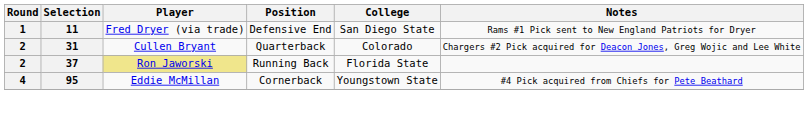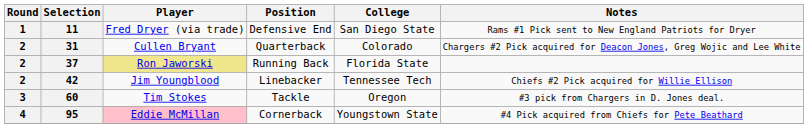 <table class="wikitable" style="font-size: 95%; text-align: center;">
 <tr>
 <th>Round</th>
 <th>Selection</th>
 <th>Player</th>
 <th>Position</th>
 <th>College</th>
 <th>Notes</th>
 </tr>
 <tr>
 <th align=center>1</th>
 <th>11</th>
 <td><a href='#'>Fred Dryer</a> (via trade)</td>
 <td>Defensive End</td>
 <td>San Diego State</td>
 <td><small> Rams #1 Pick sent to New England Patriots for Dryer</small></td>
 </tr>
 <tr>
 <th>2</th>
 <th>31</th>
 <td><a href='#'>Cullen Bryant</a></td>
 <td>Quarterback</td>
 <td>Colorado</td>
 <td><small> Chargers #2 Pick acquired for <a href='#'>Deacon Jones</a>, Greg Wojic and Lee White</small></td>
 </tr>
 <tr>
 <th>2</th>
 <th>37</th>
 <td style="background: khaki;"><a href='#'>Ron Jaworski</a></td>
 <td>Running Back</td>
 <td>Florida State</td>
 <td></td>
 </tr>
 <tr>
+<th>2</th>
+<th>42</th>
+<td><a href='#'>Jim Youngblood</a></td>
+<td>Linebacker</td>
+<td>Tennessee Tech</td>
+<td><small> Chiefs #2 Pick acquired for <a href='#'>Willie Ellison</a></small></td>
+</tr>
+<tr>
+<th>3</th>
+<th>60</th>
+<td><a href='#'>Tim Stokes</a></td>
+<td>Tackle</td>
+<td>Oregon</td>
+<td><small> #3 pick from Chargers in D. Jones deal.</small></td>
+</tr>
+<tr>
 <th>4</th>
 <th>95</th>
-<td><a href='#'>Eddie McMillan</a></td>
+<td style="background: pink;"><a href='#'>Eddie McMillan</a></td>
 <td>Cornerback</td>
 <td>Youngstown State</td>
 <td><small>#4 Pick acquired from Chiefs for <a href='#'>Pete Beathard</a></small></td>
 </tr>
 <tr>
 </tr>
 </table>
